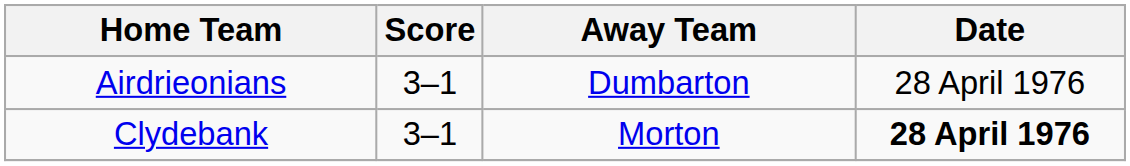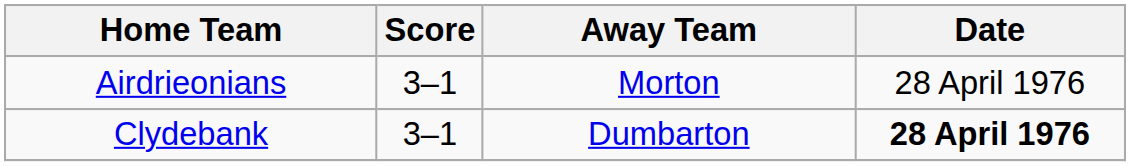 <table class="wikitable" style="text-align:center;">
 <tr>
 <th width=175>Home Team</th>
 <th width=20>Score</th>
 <th width=175>Away Team</th>
 <th width= 125>Date</th>
 </tr>
 <tr>
 <td><a href='#'>Airdrieonians</a></td>
 <td>3–1</td>
-<td><a href='#'>Dumbarton</a></td>
+<td><a href='#'>Morton</a></td>
 <td>28 April 1976</td>
 </tr>
 <tr>
 <td><a href='#'>Clydebank</a></td>
 <td>3–1</td>
-<td><a href='#'>Morton</a></td>
+<td><a href='#'>Dumbarton</a></td>
 <td><strong>28 April 1976</strong></td>
 </tr>
 <tr>
 </tr>
 </table>
